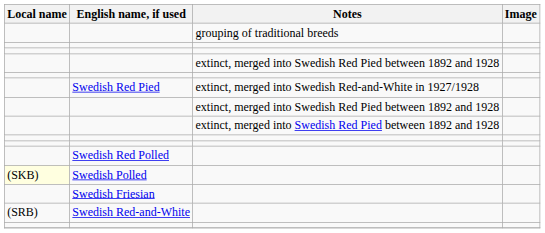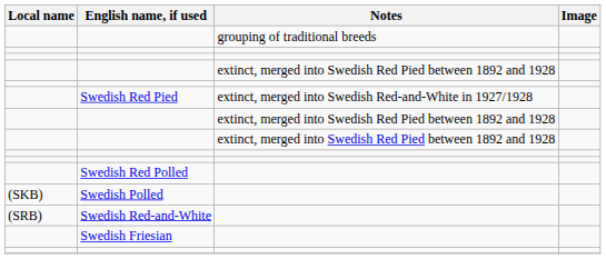 <table class="wikitable">
 <tr>
 <th>Local name</th>
 <th>English name, if used</th>
 <th>Notes</th>
 <th>Image</th>
 </tr>
 <tr>
 <td></td>
 <td></td>
 <td>grouping of traditional breeds</td>
 <td></td>
 </tr>
 <tr>
 <td></td>
 <td></td>
 <td></td>
 <td></td>
 </tr>
 <tr>
 <td></td>
 <td></td>
 <td></td>
 <td></td>
 </tr>
 <tr>
 <td></td>
 <td></td>
 <td>extinct, merged into Swedish Red Pied between 1892 and 1928</td>
 <td></td>
 </tr>
 <tr>
 <td></td>
 <td></td>
 <td></td>
 <td></td>
 </tr>
 <tr>
 <td></td>
 <td><a href='#'>Swedish Red Pied</a></td>
 <td>extinct, merged into Swedish Red-and-White in 1927/1928</td>
 <td></td>
 </tr>
 <tr>
 <td></td>
 <td></td>
 <td>extinct, merged into Swedish Red Pied between 1892 and 1928</td>
 <td></td>
 </tr>
 <tr>
 <td></td>
 <td></td>
 <td>extinct, merged into <a href='#'>Swedish Red Pied</a> between 1892 and 1928</td>
 <td></td>
 </tr>
 <tr>
 <td></td>
 <td></td>
 <td></td>
 <td></td>
 </tr>
 <tr>
 <td></td>
 <td></td>
 <td></td>
 <td></td>
 </tr>
 <tr>
 <td></td>
 <td><a href='#'>Swedish Red Polled</a></td>
 <td></td>
 <td></td>
 </tr>
 <tr>
-<td style="background: lightyellow;"> (SKB)</td>
+<td> (SKB)</td>
 <td><a href='#'>Swedish Polled</a></td>
+<td></td>
+<td></td>
+</tr>
+<tr>
+<td> (SRB)</td>
+<td><a href='#'>Swedish Red-and-White</a></td>
 <td></td>
 <td></td>
 </tr>
 <tr>
 <td></td>
 <td><a href='#'>Swedish Friesian</a></td>
-<td></td>
-<td></td>
-</tr>
-<tr>
-<td> (SRB)</td>
-<td><a href='#'>Swedish Red-and-White</a></td>
 <td></td>
 <td></td>
 </tr>
 <tr>
 <td></td>
 <td></td>
 <td></td>
 <td></td>
 </tr>
 <tr>
 </tr>
 </table>
